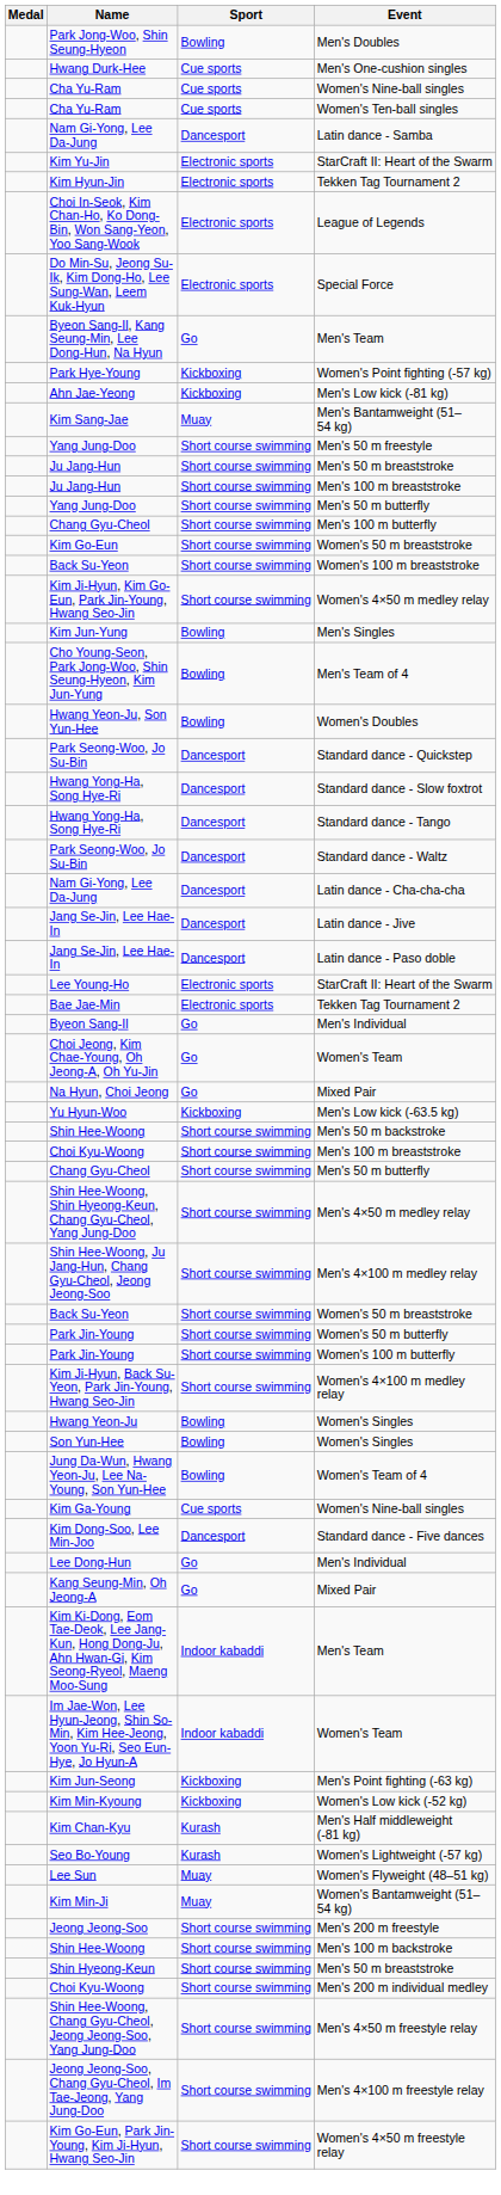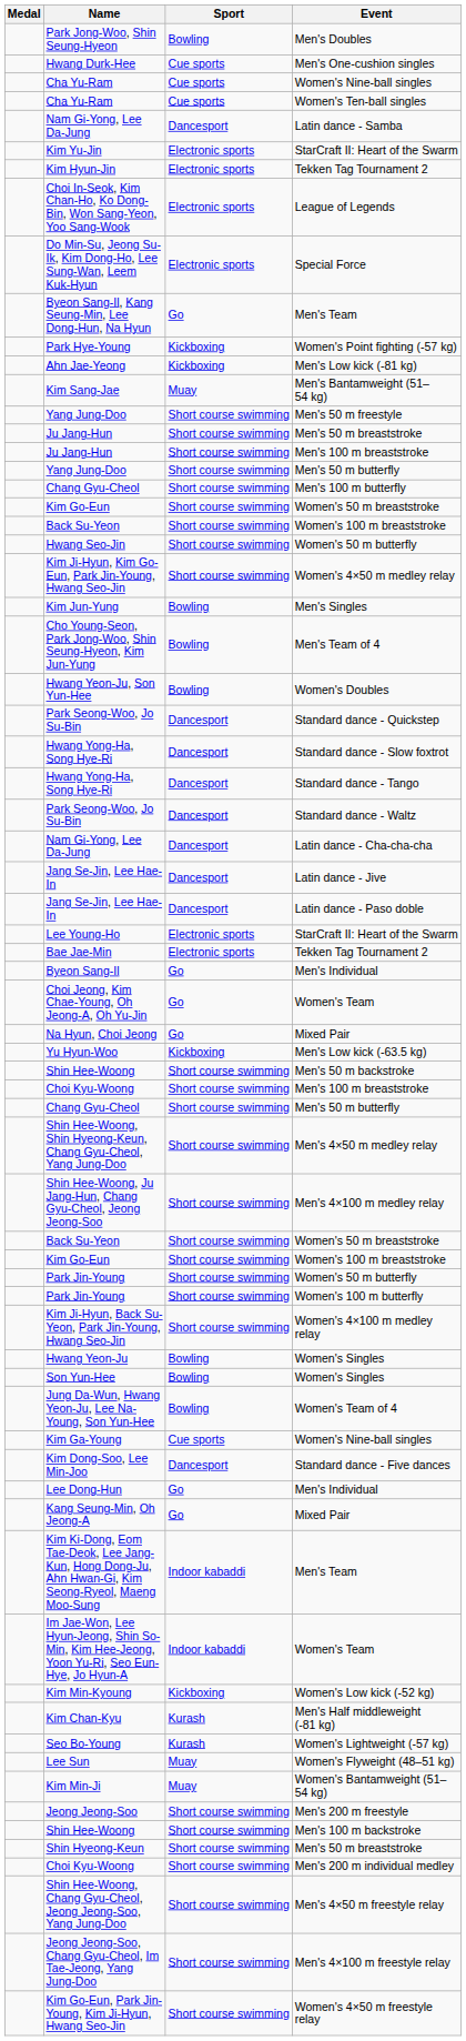 <table class="wikitable sortable" style="font-size:90%">
 <tr>
 <th>Medal</th>
 <th style="width:10em">Name</th>
 <th>Sport</th>
 <th style="width:14em">Event</th>
 </tr>
 <tr>
 <td></td>
 <td><a href='#'>Park Jong-Woo</a>, <a href='#'>Shin Seung-Hyeon</a></td>
 <td><a href='#'>Bowling</a></td>
 <td>Men's Doubles</td>
 </tr>
 <tr>
 <td></td>
 <td><a href='#'>Hwang Durk-Hee</a></td>
 <td><a href='#'>Cue sports</a></td>
 <td>Men's One-cushion singles</td>
 </tr>
 <tr>
 <td></td>
 <td><a href='#'>Cha Yu-Ram</a></td>
 <td><a href='#'>Cue sports</a></td>
 <td>Women's Nine-ball singles</td>
 </tr>
 <tr>
 <td></td>
 <td><a href='#'>Cha Yu-Ram</a></td>
 <td><a href='#'>Cue sports</a></td>
 <td>Women's Ten-ball singles</td>
 </tr>
 <tr>
 <td></td>
 <td><a href='#'>Nam Gi-Yong</a>, <a href='#'>Lee Da-Jung</a></td>
 <td><a href='#'>Dancesport</a></td>
 <td>Latin dance - Samba</td>
 </tr>
 <tr>
 <td></td>
 <td><a href='#'>Kim Yu-Jin</a></td>
 <td><a href='#'>Electronic sports</a></td>
 <td>StarCraft II: Heart of the Swarm</td>
 </tr>
 <tr>
 <td></td>
 <td><a href='#'>Kim Hyun-Jin</a></td>
 <td><a href='#'>Electronic sports</a></td>
 <td>Tekken Tag Tournament 2</td>
 </tr>
 <tr>
 <td></td>
 <td><a href='#'>Choi In-Seok</a>, <a href='#'>Kim Chan-Ho</a>, <a href='#'>Ko Dong-Bin</a>, <a href='#'>Won Sang-Yeon</a>, <a href='#'>Yoo Sang-Wook</a></td>
 <td><a href='#'>Electronic sports</a></td>
 <td>League of Legends</td>
 </tr>
 <tr>
 <td></td>
 <td><a href='#'>Do Min-Su</a>, <a href='#'>Jeong Su-Ik</a>, <a href='#'>Kim Dong-Ho</a>, <a href='#'>Lee Sung-Wan</a>, <a href='#'>Leem Kuk-Hyun</a></td>
 <td><a href='#'>Electronic sports</a></td>
 <td>Special Force</td>
 </tr>
 <tr>
 <td></td>
 <td><a href='#'>Byeon Sang-Il</a>, <a href='#'>Kang Seung-Min</a>, <a href='#'>Lee Dong-Hun</a>, <a href='#'>Na Hyun</a></td>
 <td><a href='#'>Go</a></td>
 <td>Men's Team</td>
 </tr>
 <tr>
 <td></td>
 <td><a href='#'>Park Hye-Young</a></td>
 <td><a href='#'>Kickboxing</a></td>
 <td>Women's Point fighting (-57 kg)</td>
 </tr>
 <tr>
 <td></td>
 <td><a href='#'>Ahn Jae-Yeong</a></td>
 <td><a href='#'>Kickboxing</a></td>
 <td>Men's Low kick (-81 kg)</td>
 </tr>
 <tr>
 <td></td>
 <td><a href='#'>Kim Sang-Jae</a></td>
 <td><a href='#'>Muay</a></td>
 <td>Men's Bantamweight (51–54 kg)</td>
 </tr>
 <tr>
 <td></td>
 <td><a href='#'>Yang Jung-Doo</a></td>
 <td><a href='#'>Short course swimming</a></td>
 <td>Men's 50 m freestyle</td>
 </tr>
 <tr>
 <td></td>
 <td><a href='#'>Ju Jang-Hun</a></td>
 <td><a href='#'>Short course swimming</a></td>
 <td>Men's 50 m breaststroke</td>
 </tr>
 <tr>
 <td></td>
 <td><a href='#'>Ju Jang-Hun</a></td>
 <td><a href='#'>Short course swimming</a></td>
 <td>Men's 100 m breaststroke</td>
 </tr>
 <tr>
 <td></td>
 <td><a href='#'>Yang Jung-Doo</a></td>
 <td><a href='#'>Short course swimming</a></td>
 <td>Men's 50 m butterfly</td>
 </tr>
 <tr>
 <td></td>
 <td><a href='#'>Chang Gyu-Cheol</a></td>
 <td><a href='#'>Short course swimming</a></td>
 <td>Men's 100 m butterfly</td>
 </tr>
 <tr>
 <td></td>
 <td><a href='#'>Kim Go-Eun</a></td>
 <td><a href='#'>Short course swimming</a></td>
 <td>Women's 50 m breaststroke</td>
 </tr>
 <tr>
 <td></td>
 <td><a href='#'>Back Su-Yeon</a></td>
 <td><a href='#'>Short course swimming</a></td>
 <td>Women's 100 m breaststroke</td>
+</tr>
+<tr>
+<td></td>
+<td><a href='#'>Hwang Seo-Jin</a></td>
+<td><a href='#'>Short course swimming</a></td>
+<td>Women's 50 m butterfly</td>
 </tr>
 <tr>
 <td></td>
 <td><a href='#'>Kim Ji-Hyun</a>, <a href='#'>Kim Go-Eun</a>, <a href='#'>Park Jin-Young</a>, <a href='#'>Hwang Seo-Jin</a></td>
 <td><a href='#'>Short course swimming</a></td>
 <td>Women's 4×50 m medley relay</td>
 </tr>
 <tr>
 <td></td>
 <td><a href='#'>Kim Jun-Yung</a></td>
 <td><a href='#'>Bowling</a></td>
 <td>Men's Singles</td>
 </tr>
 <tr>
 <td></td>
 <td><a href='#'>Cho Young-Seon</a>, <a href='#'>Park Jong-Woo</a>, <a href='#'>Shin Seung-Hyeon</a>, <a href='#'>Kim Jun-Yung</a></td>
 <td><a href='#'>Bowling</a></td>
 <td>Men's Team of 4</td>
 </tr>
 <tr>
 <td></td>
 <td><a href='#'>Hwang Yeon-Ju</a>, <a href='#'>Son Yun-Hee</a></td>
 <td><a href='#'>Bowling</a></td>
 <td>Women's Doubles</td>
 </tr>
 <tr>
 <td></td>
 <td><a href='#'>Park Seong-Woo</a>, <a href='#'>Jo Su-Bin</a></td>
 <td><a href='#'>Dancesport</a></td>
 <td>Standard dance - Quickstep</td>
 </tr>
 <tr>
 <td></td>
 <td><a href='#'>Hwang Yong-Ha</a>, <a href='#'>Song Hye-Ri</a></td>
 <td><a href='#'>Dancesport</a></td>
 <td>Standard dance - Slow foxtrot</td>
 </tr>
 <tr>
 <td></td>
 <td><a href='#'>Hwang Yong-Ha</a>, <a href='#'>Song Hye-Ri</a></td>
 <td><a href='#'>Dancesport</a></td>
 <td>Standard dance - Tango</td>
 </tr>
 <tr>
 <td></td>
 <td><a href='#'>Park Seong-Woo</a>, <a href='#'>Jo Su-Bin</a></td>
 <td><a href='#'>Dancesport</a></td>
 <td>Standard dance - Waltz</td>
 </tr>
 <tr>
 <td></td>
 <td><a href='#'>Nam Gi-Yong</a>, <a href='#'>Lee Da-Jung</a></td>
 <td><a href='#'>Dancesport</a></td>
 <td>Latin dance - Cha-cha-cha</td>
 </tr>
 <tr>
 <td></td>
 <td><a href='#'>Jang Se-Jin</a>, <a href='#'>Lee Hae-In</a></td>
 <td><a href='#'>Dancesport</a></td>
 <td>Latin dance - Jive</td>
 </tr>
 <tr>
 <td></td>
 <td><a href='#'>Jang Se-Jin</a>, <a href='#'>Lee Hae-In</a></td>
 <td><a href='#'>Dancesport</a></td>
 <td>Latin dance - Paso doble</td>
 </tr>
 <tr>
 <td></td>
 <td><a href='#'>Lee Young-Ho</a></td>
 <td><a href='#'>Electronic sports</a></td>
 <td>StarCraft II: Heart of the Swarm</td>
 </tr>
 <tr>
 <td></td>
 <td><a href='#'>Bae Jae-Min</a></td>
 <td><a href='#'>Electronic sports</a></td>
 <td>Tekken Tag Tournament 2</td>
 </tr>
 <tr>
 <td></td>
 <td><a href='#'>Byeon Sang-Il</a></td>
 <td><a href='#'>Go</a></td>
 <td>Men's Individual</td>
 </tr>
 <tr>
 <td></td>
 <td><a href='#'>Choi Jeong</a>, <a href='#'>Kim Chae-Young</a>, <a href='#'>Oh Jeong-A</a>, <a href='#'>Oh Yu-Jin</a></td>
 <td><a href='#'>Go</a></td>
 <td>Women's Team</td>
 </tr>
 <tr>
 <td></td>
 <td><a href='#'>Na Hyun</a>, <a href='#'>Choi Jeong</a></td>
 <td><a href='#'>Go</a></td>
 <td>Mixed Pair</td>
 </tr>
 <tr>
 <td></td>
 <td><a href='#'>Yu Hyun-Woo</a></td>
 <td><a href='#'>Kickboxing</a></td>
 <td>Men's Low kick (-63.5 kg)</td>
 </tr>
 <tr>
 <td></td>
 <td><a href='#'>Shin Hee-Woong</a></td>
 <td><a href='#'>Short course swimming</a></td>
 <td>Men's 50 m backstroke</td>
 </tr>
 <tr>
 <td></td>
 <td><a href='#'>Choi Kyu-Woong</a></td>
 <td><a href='#'>Short course swimming</a></td>
 <td>Men's 100 m breaststroke</td>
 </tr>
 <tr>
 <td></td>
 <td><a href='#'>Chang Gyu-Cheol</a></td>
 <td><a href='#'>Short course swimming</a></td>
 <td>Men's 50 m butterfly</td>
 </tr>
 <tr>
 <td></td>
 <td><a href='#'>Shin Hee-Woong</a>, <a href='#'>Shin Hyeong-Keun</a>, <a href='#'>Chang Gyu-Cheol</a>, <a href='#'>Yang Jung-Doo</a></td>
 <td><a href='#'>Short course swimming</a></td>
 <td>Men's 4×50 m medley relay</td>
 </tr>
 <tr>
 <td></td>
 <td><a href='#'>Shin Hee-Woong</a>, <a href='#'>Ju Jang-Hun</a>, <a href='#'>Chang Gyu-Cheol</a>, <a href='#'>Jeong Jeong-Soo</a></td>
 <td><a href='#'>Short course swimming</a></td>
 <td>Men's 4×100 m medley relay</td>
 </tr>
 <tr>
 <td></td>
 <td><a href='#'>Back Su-Yeon</a></td>
 <td><a href='#'>Short course swimming</a></td>
 <td>Women's 50 m breaststroke</td>
 </tr>
 <tr>
 <td></td>
+<td><a href='#'>Kim Go-Eun</a></td>
+<td><a href='#'>Short course swimming</a></td>
+<td>Women's 100 m breaststroke</td>
+</tr>
+<tr>
+<td></td>
 <td><a href='#'>Park Jin-Young</a></td>
 <td><a href='#'>Short course swimming</a></td>
 <td>Women's 50 m butterfly</td>
 </tr>
 <tr>
 <td></td>
 <td><a href='#'>Park Jin-Young</a></td>
 <td><a href='#'>Short course swimming</a></td>
 <td>Women's 100 m butterfly</td>
 </tr>
 <tr>
 <td></td>
 <td><a href='#'>Kim Ji-Hyun</a>, <a href='#'>Back Su-Yeon</a>, <a href='#'>Park Jin-Young</a>, <a href='#'>Hwang Seo-Jin</a></td>
 <td><a href='#'>Short course swimming</a></td>
 <td>Women's 4×100 m medley relay</td>
 </tr>
 <tr>
 <td></td>
 <td><a href='#'>Hwang Yeon-Ju</a></td>
 <td><a href='#'>Bowling</a></td>
 <td>Women's Singles</td>
 </tr>
 <tr>
 <td></td>
 <td><a href='#'>Son Yun-Hee</a></td>
 <td><a href='#'>Bowling</a></td>
 <td>Women's Singles</td>
 </tr>
 <tr>
 <td></td>
 <td><a href='#'>Jung Da-Wun</a>, <a href='#'>Hwang Yeon-Ju</a>, <a href='#'>Lee Na-Young</a>, <a href='#'>Son Yun-Hee</a></td>
 <td><a href='#'>Bowling</a></td>
 <td>Women's Team of 4</td>
 </tr>
 <tr>
 <td></td>
 <td><a href='#'>Kim Ga-Young</a></td>
 <td><a href='#'>Cue sports</a></td>
 <td>Women's Nine-ball singles</td>
 </tr>
 <tr>
 <td></td>
 <td><a href='#'>Kim Dong-Soo</a>, <a href='#'>Lee Min-Joo</a></td>
 <td><a href='#'>Dancesport</a></td>
 <td>Standard dance - Five dances</td>
 </tr>
 <tr>
 <td></td>
 <td><a href='#'>Lee Dong-Hun</a></td>
 <td><a href='#'>Go</a></td>
 <td>Men's Individual</td>
 </tr>
 <tr>
 <td></td>
 <td><a href='#'>Kang Seung-Min</a>, <a href='#'>Oh Jeong-A</a></td>
 <td><a href='#'>Go</a></td>
 <td>Mixed Pair</td>
 </tr>
 <tr>
 <td></td>
 <td><a href='#'>Kim Ki-Dong</a>, <a href='#'>Eom Tae-Deok</a>, <a href='#'>Lee Jang-Kun</a>, <a href='#'>Hong Dong-Ju</a>, <a href='#'>Ahn Hwan-Gi</a>, <a href='#'>Kim Seong-Ryeol</a>, <a href='#'>Maeng Moo-Sung</a></td>
 <td><a href='#'>Indoor kabaddi</a></td>
 <td>Men's Team</td>
 </tr>
 <tr>
 <td></td>
 <td><a href='#'>Im Jae-Won</a>, <a href='#'>Lee Hyun-Jeong</a>, <a href='#'>Shin So-Min</a>, <a href='#'>Kim Hee-Jeong</a>, <a href='#'>Yoon Yu-Ri</a>, <a href='#'>Seo Eun-Hye</a>, <a href='#'>Jo Hyun-A</a></td>
 <td><a href='#'>Indoor kabaddi</a></td>
 <td>Women's Team</td>
-</tr>
-<tr>
-<td></td>
-<td><a href='#'>Kim Jun-Seong</a></td>
-<td><a href='#'>Kickboxing</a></td>
-<td>Men's Point fighting (-63 kg)</td>
 </tr>
 <tr>
 <td></td>
 <td><a href='#'>Kim Min-Kyoung</a></td>
 <td><a href='#'>Kickboxing</a></td>
 <td>Women's Low kick (-52 kg)</td>
 </tr>
 <tr>
 <td></td>
 <td><a href='#'>Kim Chan-Kyu</a></td>
 <td><a href='#'>Kurash</a></td>
 <td>Men's Half middleweight (-81 kg)</td>
 </tr>
 <tr>
 <td></td>
 <td><a href='#'>Seo Bo-Young</a></td>
 <td><a href='#'>Kurash</a></td>
 <td>Women's Lightweight (-57 kg)</td>
 </tr>
 <tr>
 <td></td>
 <td><a href='#'>Lee Sun</a></td>
 <td><a href='#'>Muay</a></td>
 <td>Women's Flyweight (48–51 kg)</td>
 </tr>
 <tr>
 <td></td>
 <td><a href='#'>Kim Min-Ji</a></td>
 <td><a href='#'>Muay</a></td>
 <td>Women's Bantamweight (51–54 kg)</td>
 </tr>
 <tr>
 <td></td>
 <td><a href='#'>Jeong Jeong-Soo</a></td>
 <td><a href='#'>Short course swimming</a></td>
 <td>Men's 200 m freestyle</td>
 </tr>
 <tr>
 <td></td>
 <td><a href='#'>Shin Hee-Woong</a></td>
 <td><a href='#'>Short course swimming</a></td>
 <td>Men's 100 m backstroke</td>
 </tr>
 <tr>
 <td></td>
 <td><a href='#'>Shin Hyeong-Keun</a></td>
 <td><a href='#'>Short course swimming</a></td>
 <td>Men's 50 m breaststroke</td>
 </tr>
 <tr>
 <td></td>
 <td><a href='#'>Choi Kyu-Woong</a></td>
 <td><a href='#'>Short course swimming</a></td>
 <td>Men's 200 m individual medley</td>
 </tr>
 <tr>
 <td></td>
 <td><a href='#'>Shin Hee-Woong</a>, <a href='#'>Chang Gyu-Cheol</a>, <a href='#'>Jeong Jeong-Soo</a>, <a href='#'>Yang Jung-Doo</a></td>
 <td><a href='#'>Short course swimming</a></td>
 <td>Men's 4×50 m freestyle relay</td>
 </tr>
 <tr>
 <td></td>
 <td><a href='#'>Jeong Jeong-Soo</a>, <a href='#'>Chang Gyu-Cheol</a>, <a href='#'>Im Tae-Jeong</a>, <a href='#'>Yang Jung-Doo</a></td>
 <td><a href='#'>Short course swimming</a></td>
 <td>Men's 4×100 m freestyle relay</td>
 </tr>
 <tr>
 <td></td>
 <td><a href='#'>Kim Go-Eun</a>, <a href='#'>Park Jin-Young</a>, <a href='#'>Kim Ji-Hyun</a>, <a href='#'>Hwang Seo-Jin</a></td>
 <td><a href='#'>Short course swimming</a></td>
 <td>Women's 4×50 m freestyle relay</td>
 </tr>
 </table>
